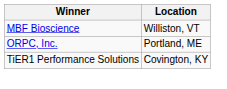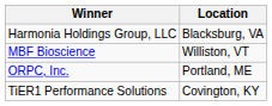 <table class="wikitable sortable">
 <tr>
 <th>Winner</th>
 <th>Location</th>
+</tr>
+<tr>
+<td>Harmonia Holdings Group, LLC</td>
+<td>Blacksburg, VA</td>
 </tr>
 <tr>
 <td><a href='#'>MBF Bioscience</a></td>
 <td>Williston, VT</td>
 </tr>
 <tr>
 <td><a href='#'>ORPC, Inc.</a></td>
 <td>Portland, ME</td>
 </tr>
 <tr>
 <td>TiER1 Performance Solutions</td>
 <td>Covington, KY</td>
 </tr>
 </table>
